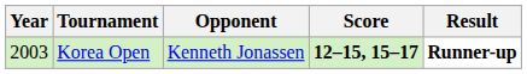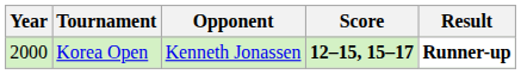 <table class="sortable wikitable" style="font-size: 90%;">
 <tr>
 <th>Year</th>
 <th>Tournament</th>
 <th>Opponent</th>
 <th>Score</th>
 <th>Result</th>
 </tr>
 <tr style="background:#D4F1C5">
-<td align="center">2003</td>
+<td align="center">2000</td>
 <td align="left"><a href='#'>Korea Open</a></td>
 <td align="left"> <a href='#'>Kenneth Jonassen</a></td>
 <td align="left"><strong>12–15, 15–17</strong></td>
 <td style="text-align:left; background:white"> <strong>Runner-up</strong></td>
 </tr>
 </table>
